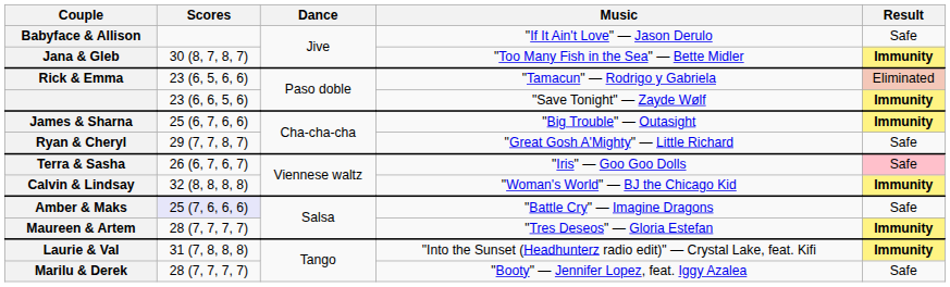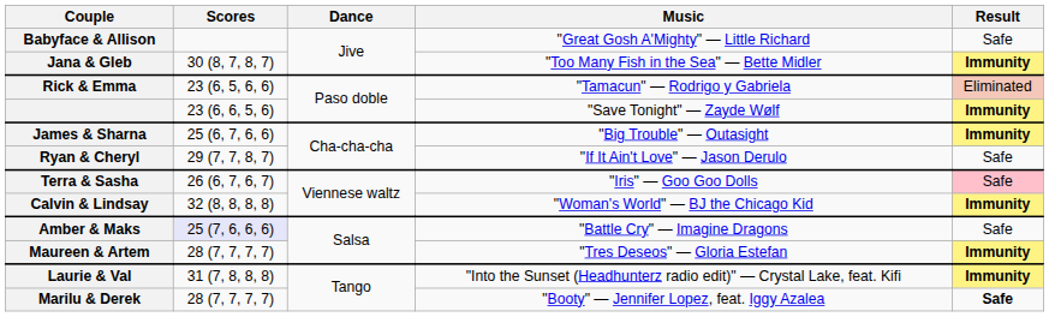 <table class="wikitable sortable" style="text-align:center; width:90%">
 <tr>
 <th scope="col">Couple</th>
 <th scope="col">Scores</th>
 <th scope="col" class="unsortable">Dance</th>
 <th scope="col" class="unsortable">Music</th>
 <th scope="col" class="unsortable">Result</th>
 </tr>
 <tr>
 <th scope="row">Babyface & Allison</th>
 <td></td>
 <td rowspan="2">Jive</td>
-<td>"<a href='#'>If It Ain't Love</a>" — <a href='#'>Jason Derulo</a></td>
+<td>"<a href='#'>Great Gosh A'Mighty</a>" — <a href='#'>Little Richard</a></td>
 <td>Safe</td>
 </tr>
 <tr>
 <th scope="row">Jana & Gleb</th>
 <td>30 (8, 7, 8, 7)</td>
 <td>"<a href='#'>Too Many Fish in the Sea</a>" — <a href='#'>Bette Midler</a></td>
 <td bgcolor="fff383"><strong>Immunity</strong></td>
 </tr>
 <tr style="border-top:2.5px solid">
 <th scope="row">Rick & Emma</th>
 <td>23 (6, 5, 6, 6)</td>
 <td rowspan="2">Paso doble</td>
 <td>"<a href='#'>Tamacun</a>" — <a href='#'>Rodrigo y Gabriela</a></td>
 <td bgcolor=f4c7b8>Eliminated</td>
 </tr>
 <tr>
 <th scope="row"></th>
 <td>23 (6, 6, 5, 6)</td>
 <td>"Save Tonight" — <a href='#'>Zayde Wølf</a></td>
 <td bgcolor="fff383"><strong>Immunity</strong></td>
 </tr>
 <tr style="border-top:2.5px solid">
 <th scope="row">James & Sharna</th>
 <td>25 (6, 7, 6, 6)</td>
 <td rowspan="2">Cha-cha-cha</td>
 <td>"<a href='#'>Big Trouble</a>" — <a href='#'>Outasight</a></td>
 <td bgcolor="fff383"><strong>Immunity</strong></td>
 </tr>
 <tr>
 <th scope="row">Ryan & Cheryl</th>
 <td>29 (7, 7, 8, 7)</td>
-<td>"<a href='#'>Great Gosh A'Mighty</a>" — <a href='#'>Little Richard</a></td>
+<td>"<a href='#'>If It Ain't Love</a>" — <a href='#'>Jason Derulo</a></td>
 <td>Safe</td>
 </tr>
 <tr style="border-top:2.5px solid">
 <th scope="row">Terra & Sasha</th>
 <td>26 (6, 7, 6, 7)</td>
 <td rowspan="2">Viennese waltz</td>
 <td>"<a href='#'>Iris</a>" — <a href='#'>Goo Goo Dolls</a></td>
 <td style="background: pink;">Safe</td>
 </tr>
 <tr>
 <th scope="row">Calvin & Lindsay</th>
 <td>32 (8, 8, 8, 8)</td>
 <td>"<a href='#'>Woman's World</a>" — <a href='#'>BJ the Chicago Kid</a></td>
 <td bgcolor="fff383"><strong>Immunity</strong></td>
 </tr>
 <tr style="border-top:2.5px solid">
 <th scope="row">Amber & Maks</th>
 <td style="background: lavender;">25 (7, 6, 6, 6)</td>
 <td rowspan="2">Salsa</td>
 <td>"<a href='#'>Battle Cry</a>" — <a href='#'>Imagine Dragons</a></td>
 <td>Safe</td>
 </tr>
 <tr>
 <th scope="row">Maureen & Artem</th>
 <td>28 (7, 7, 7, 7)</td>
 <td>"<a href='#'>Tres Deseos</a>" — <a href='#'>Gloria Estefan</a></td>
 <td bgcolor="fff383"><strong>Immunity</strong></td>
 </tr>
 <tr style="border-top:2.5px solid">
 <th scope="row">Laurie & Val</th>
 <td>31 (7, 8, 8, 8)</td>
 <td rowspan="2">Tango</td>
 <td>"Into the Sunset (<a href='#'>Headhunterz</a> radio edit)" — Crystal Lake, feat. Kifi</td>
 <td bgcolor="fff383"><strong>Immunity</strong></td>
 </tr>
 <tr>
 <th scope="row">Marilu & Derek</th>
 <td>28 (7, 7, 7, 7)</td>
 <td>"<a href='#'>Booty</a>" — <a href='#'>Jennifer Lopez</a>, feat. <a href='#'>Iggy Azalea</a></td>
-<td>Safe</td>
+<td><strong>Safe</strong></td>
 </tr>
 </table>
